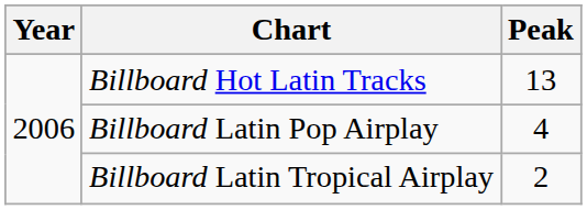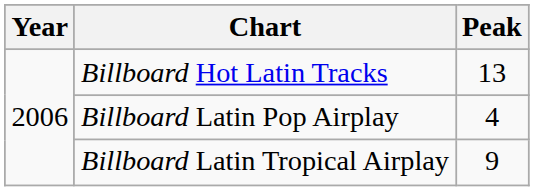 <table class="wikitable">
 <tr>
 <th>Year</th>
 <th>Chart</th>
 <th>Peak</th>
 </tr>
 <tr>
 <td rowspan="3">2006</td>
 <td><em>Billboard</em> <a href='#'>Hot Latin Tracks</a></td>
 <td align="center">13</td>
 </tr>
 <tr>
 <td><em>Billboard</em> Latin Pop Airplay</td>
 <td align="center">4</td>
 </tr>
 <tr>
 <td><em>Billboard</em> Latin Tropical Airplay</td>
-<td align="center">2</td>
+<td align="center">9</td>
 </tr>
 </table>
